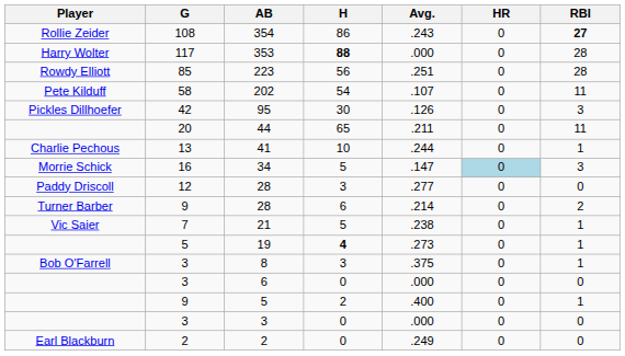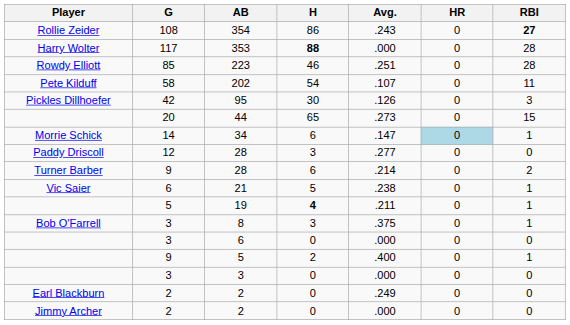 <table class="wikitable sortable">
 <tr>
 <th bgcolor="#DDDDFF" width="16%">Player</th>
 <th bgcolor="#DDDDFF" width="9%">G</th>
 <th bgcolor="#DDDDFF" width="9%">AB</th>
 <th bgcolor="#DDDDFF" width="9%">H</th>
 <th bgcolor="#DDDDFF" width="9%">Avg.</th>
 <th bgcolor="#DDDDFF" width="9%">HR</th>
 <th bgcolor="#DDDDFF" width="9%">RBI</th>
 </tr>
 <tr align="center">
 <td><a href='#'>Rollie Zeider</a></td>
 <td>108</td>
 <td>354</td>
 <td>86</td>
 <td>.243</td>
 <td>0</td>
 <td><strong>27</strong></td>
 </tr>
 <tr align="center">
 <td><a href='#'>Harry Wolter</a></td>
 <td>117</td>
 <td>353</td>
 <td><strong>88</strong></td>
 <td>.000</td>
 <td>0</td>
 <td>28</td>
 </tr>
 <tr align="center">
 <td><a href='#'>Rowdy Elliott</a></td>
 <td>85</td>
 <td>223</td>
-<td>56</td>
+<td>46</td>
 <td>.251</td>
 <td>0</td>
 <td>28</td>
 </tr>
 <tr align="center">
 <td><a href='#'>Pete Kilduff</a></td>
 <td>58</td>
 <td>202</td>
 <td>54</td>
 <td>.107</td>
 <td>0</td>
 <td>11</td>
 </tr>
 <tr align="center">
 <td><a href='#'>Pickles Dillhoefer</a></td>
 <td>42</td>
 <td>95</td>
 <td>30</td>
 <td>.126</td>
 <td>0</td>
 <td>3</td>
 </tr>
 <tr align="center">
 <td></td>
 <td>20</td>
 <td>44</td>
 <td>65</td>
-<td>.211</td>
+<td>.273</td>
 <td>0</td>
-<td>11</td>
-</tr>
-<tr align="center">
-<td><a href='#'>Charlie Pechous</a></td>
-<td>13</td>
-<td>41</td>
-<td>10</td>
-<td>.244</td>
-<td>0</td>
-<td>1</td>
+<td>15</td>
 </tr>
 <tr align="center">
 <td><a href='#'>Morrie Schick</a></td>
-<td>16</td>
+<td>14</td>
 <td>34</td>
-<td>5</td>
+<td>6</td>
 <td>.147</td>
 <td style="background: lightblue;">0</td>
-<td>3</td>
+<td>1</td>
 </tr>
 <tr align="center">
 <td><a href='#'>Paddy Driscoll</a></td>
 <td>12</td>
 <td>28</td>
 <td>3</td>
 <td>.277</td>
 <td>0</td>
 <td>0</td>
 </tr>
 <tr align="center">
 <td><a href='#'>Turner Barber</a></td>
 <td>9</td>
 <td>28</td>
 <td>6</td>
 <td>.214</td>
 <td>0</td>
 <td>2</td>
 </tr>
 <tr align="center">
 <td><a href='#'>Vic Saier</a></td>
-<td>7</td>
+<td>6</td>
 <td>21</td>
 <td>5</td>
 <td>.238</td>
 <td>0</td>
 <td>1</td>
 </tr>
 <tr align="center">
 <td></td>
 <td>5</td>
 <td>19</td>
 <td><strong>4</strong></td>
-<td>.273</td>
+<td>.211</td>
 <td>0</td>
 <td>1</td>
 </tr>
 <tr align="center">
 <td><a href='#'>Bob O'Farrell</a></td>
 <td>3</td>
 <td>8</td>
 <td>3</td>
 <td>.375</td>
 <td>0</td>
 <td>1</td>
 </tr>
 <tr align="center">
 <td></td>
 <td>3</td>
 <td>6</td>
 <td>0</td>
 <td>.000</td>
 <td>0</td>
 <td>0</td>
 </tr>
 <tr align="center">
 <td></td>
 <td>9</td>
 <td>5</td>
 <td>2</td>
 <td>.400</td>
 <td>0</td>
 <td>1</td>
 </tr>
 <tr align="center">
 <td></td>
 <td>3</td>
 <td>3</td>
 <td>0</td>
 <td>.000</td>
 <td>0</td>
 <td>0</td>
 </tr>
 <tr align="center">
 <td><a href='#'>Earl Blackburn</a></td>
 <td>2</td>
 <td>2</td>
 <td>0</td>
 <td>.249</td>
 <td>0</td>
 <td>0</td>
 </tr>
+<tr align="center">
+<td><a href='#'>Jimmy Archer</a></td>
+<td>2</td>
+<td>2</td>
+<td>0</td>
+<td>.000</td>
+<td>0</td>
+<td>0</td>
+</tr>
 </table>
